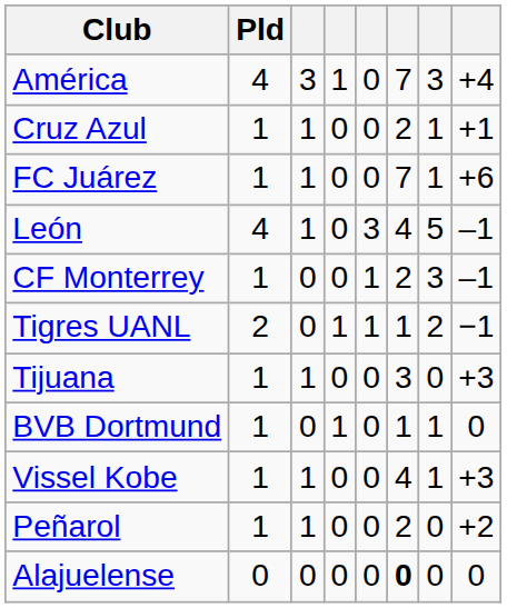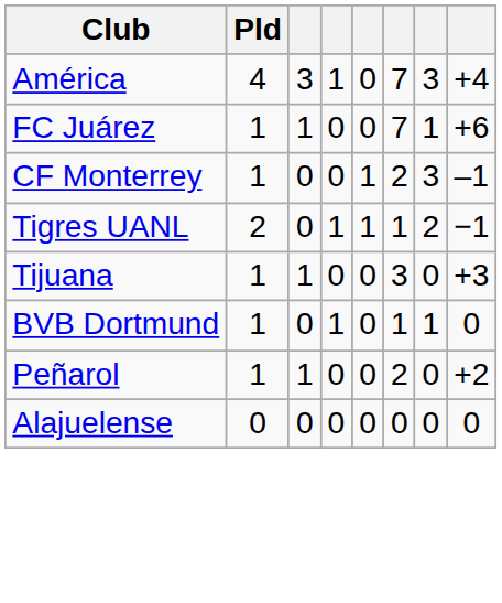 <table class="wikitable sortable" style="text-align:center;">
 <tr>
 <th>Club</th>
 <th>Pld</th>
 <th></th>
 <th></th>
 <th></th>
 <th></th>
 <th></th>
 <th></th>
 </tr>
 <tr>
 <td style="text-align:left;"> <a href='#'>América</a></td>
 <td>4</td>
 <td>3</td>
 <td>1</td>
 <td>0</td>
 <td>7</td>
 <td>3</td>
 <td>+4</td>
 </tr>
 <tr>
-<td style="text-align:left;"> <a href='#'>Cruz Azul</a></td>
-<td>1</td>
-<td>1</td>
-<td>0</td>
-<td>0</td>
-<td>2</td>
-<td>1</td>
-<td>+1</td>
-</tr>
-<tr>
 <td style="text-align:left;"> <a href='#'>FC Juárez</a></td>
 <td>1</td>
 <td>1</td>
 <td>0</td>
 <td>0</td>
 <td>7</td>
 <td>1</td>
 <td>+6</td>
-</tr>
-<tr>
-<td style="text-align:left;"> <a href='#'>León</a></td>
-<td>4</td>
-<td>1</td>
-<td>0</td>
-<td>3</td>
-<td>4</td>
-<td>5</td>
-<td>–1</td>
 </tr>
 <tr>
 <td style="text-align:left;"> <a href='#'>CF Monterrey</a></td>
 <td>1</td>
 <td>0</td>
 <td>0</td>
 <td>1</td>
 <td>2</td>
 <td>3</td>
 <td>–1</td>
 </tr>
 <tr>
 <td style="text-align:left;"> <a href='#'>Tigres UANL</a></td>
 <td>2</td>
 <td>0</td>
 <td>1</td>
 <td>1</td>
 <td>1</td>
 <td>2</td>
 <td>−1</td>
 </tr>
 <tr>
 <td style="text-align:left;"> <a href='#'>Tijuana</a></td>
 <td>1</td>
 <td>1</td>
 <td>0</td>
 <td>0</td>
 <td>3</td>
 <td>0</td>
 <td>+3</td>
 </tr>
 <tr>
 <td style="text-align:left;"> <a href='#'>BVB Dortmund</a></td>
 <td>1</td>
 <td>0</td>
 <td>1</td>
 <td>0</td>
 <td>1</td>
 <td>1</td>
 <td>0</td>
 </tr>
 <tr>
-<td style="text-align:left;"> <a href='#'>Vissel Kobe</a></td>
-<td>1</td>
-<td>1</td>
-<td>0</td>
-<td>0</td>
-<td>4</td>
-<td>1</td>
-<td>+3</td>
-</tr>
-<tr>
 <td style="text-align:left;"> <a href='#'>Peñarol</a></td>
 <td>1</td>
 <td>1</td>
 <td>0</td>
 <td>0</td>
 <td>2</td>
 <td>0</td>
 <td>+2</td>
 </tr>
 <tr>
 <td style="text-align:left;"> <a href='#'>Alajuelense</a></td>
 <td>0</td>
 <td>0</td>
 <td>0</td>
 <td>0</td>
-<td><strong>0</strong></td>
+<td>0</td>
 <td>0</td>
 <td>0</td>
 </tr>
 </table>
